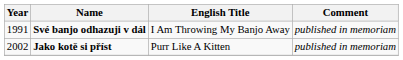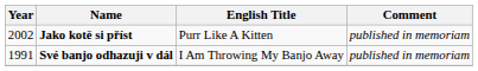 <table class="wikitable">
 <tr>
 <th>Year</th>
 <th>Name</th>
 <th>English Title</th>
 <th>Comment</th>
 </tr>
 <tr>
+<td>2002</td>
+<td><strong>Jako kotě si příst</strong></td>
+<td>Purr Like A Kitten</td>
+<td><em>published in memoriam</em></td>
+</tr>
+<tr>
 <td>1991</td>
 <td><strong>Své banjo odhazuji v dál</strong></td>
 <td>I Am Throwing My Banjo Away</td>
 <td><em>published in memoriam</em></td>
 </tr>
 <tr>
-<td>2002</td>
-<td><strong>Jako kotě si příst</strong></td>
-<td>Purr Like A Kitten</td>
-<td><em>published in memoriam</em></td>
-</tr>
-<tr>
 </tr>
 </table>
